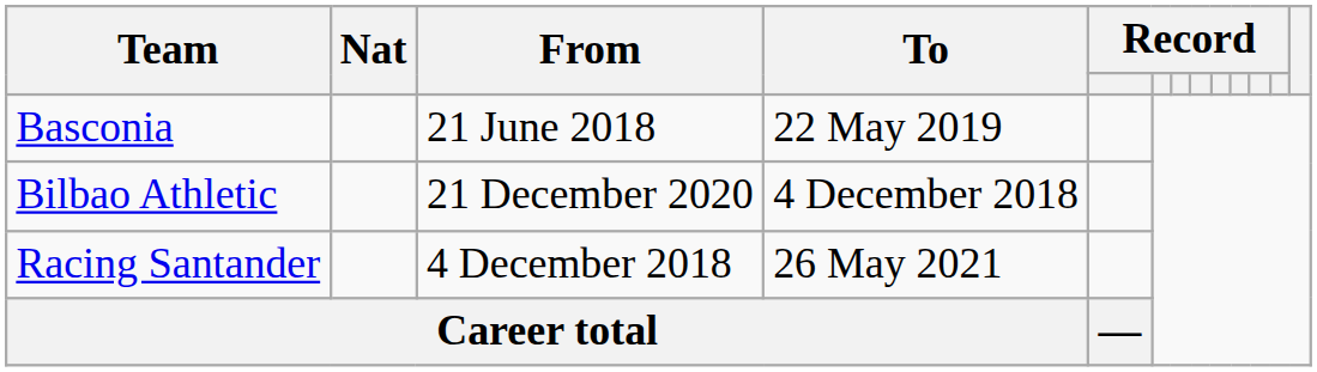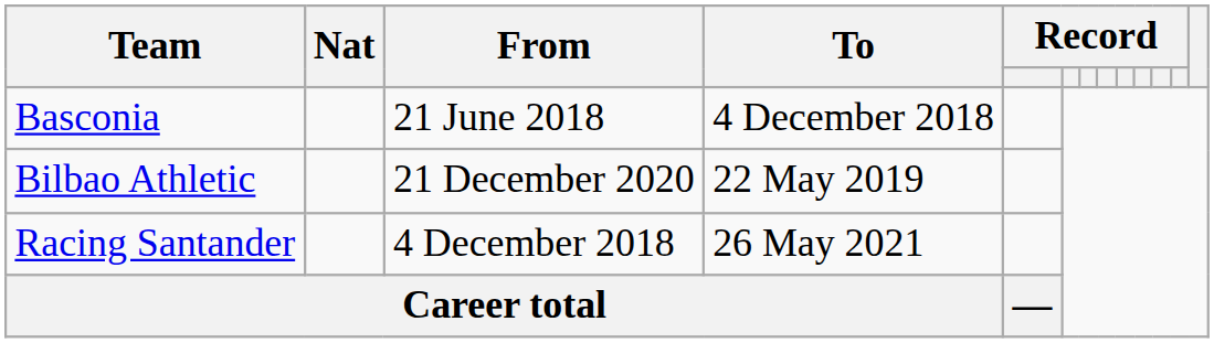 <table class="wikitable" style="text-align: center">
 <tr>
 <th rowspan="2">Team</th>
 <th rowspan="2">Nat</th>
 <th rowspan="2">From</th>
 <th rowspan="2">To</th>
 <th colspan="8">Record</th>
 <th rowspan=2></th>
 </tr>
 <tr>
 <th></th>
 <th></th>
 <th></th>
 <th></th>
 <th></th>
 <th></th>
 <th></th>
 <th></th>
 </tr>
 <tr>
 <td align="left"><a href='#'>Basconia</a></td>
 <td></td>
 <td align=left>21 June 2018</td>
-<td align=left>22 May 2019<br></td>
+<td align=left>4 December 2018<br></td>
 <td></td>
 </tr>
 <tr>
 <td align="left"><a href='#'>Bilbao Athletic</a></td>
 <td></td>
 <td align=left>21 December 2020</td>
-<td align=left>4 December 2018<br></td>
+<td align=left>22 May 2019<br></td>
 <td></td>
 </tr>
 <tr>
 <td align="left"><a href='#'>Racing Santander</a></td>
 <td></td>
 <td align=left>4 December 2018</td>
 <td align=left>26 May 2021<br></td>
 <td></td>
 </tr>
 <tr>
 <th colspan=4>Career total<br></th>
 <th>—</th>
 </tr>
 </table>
